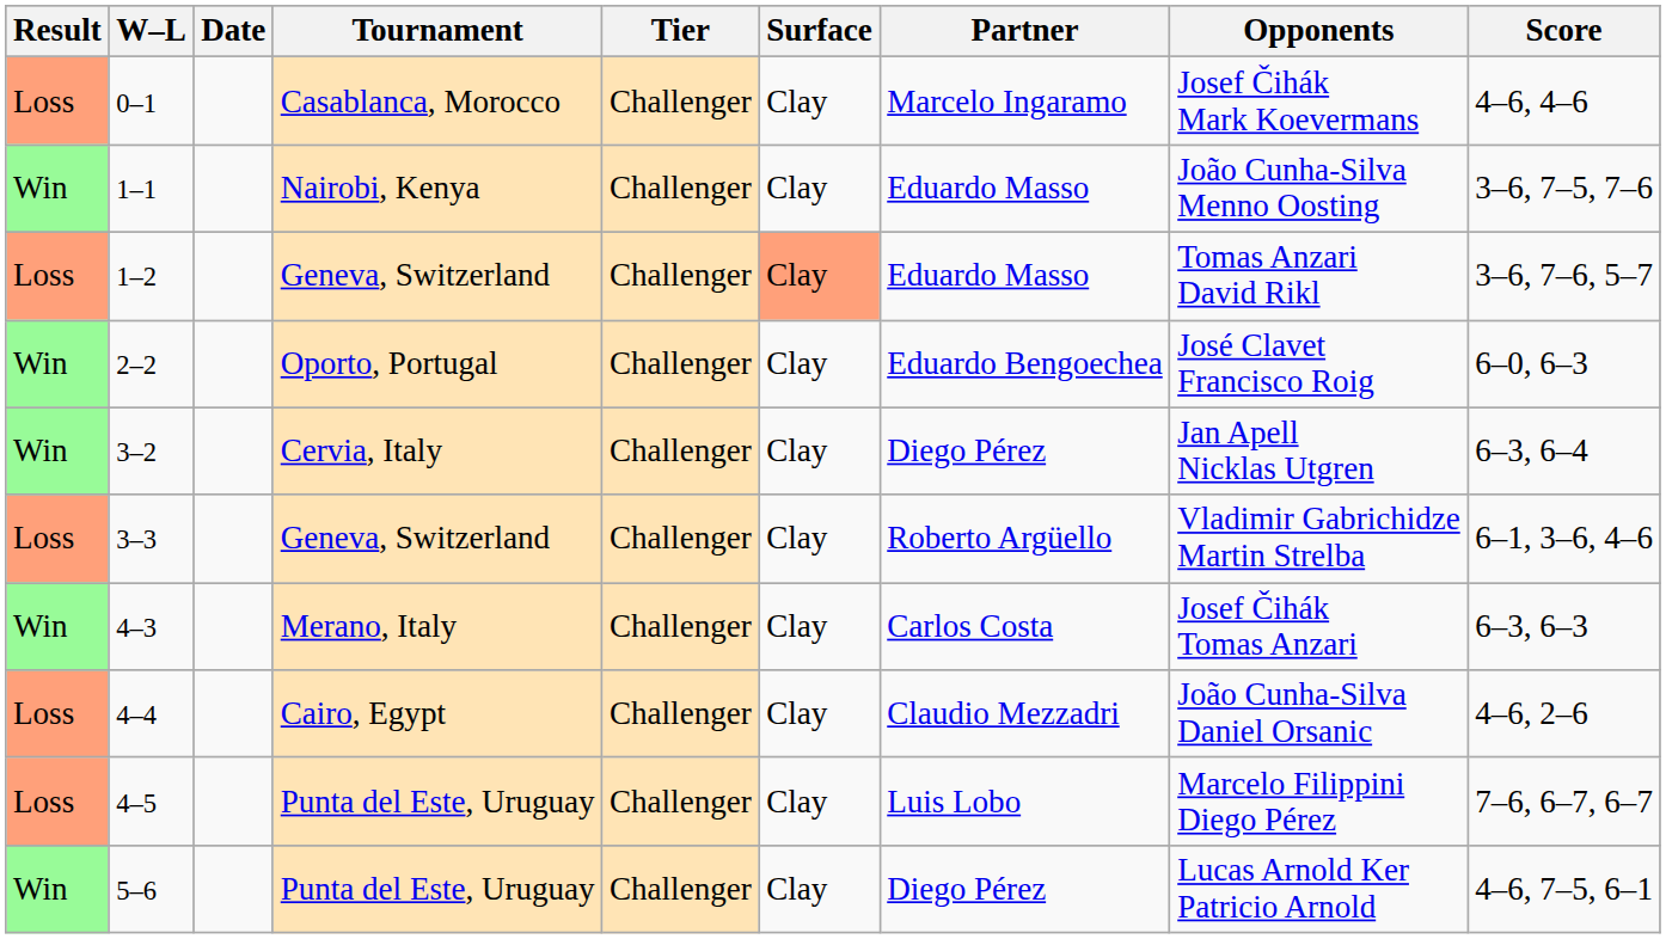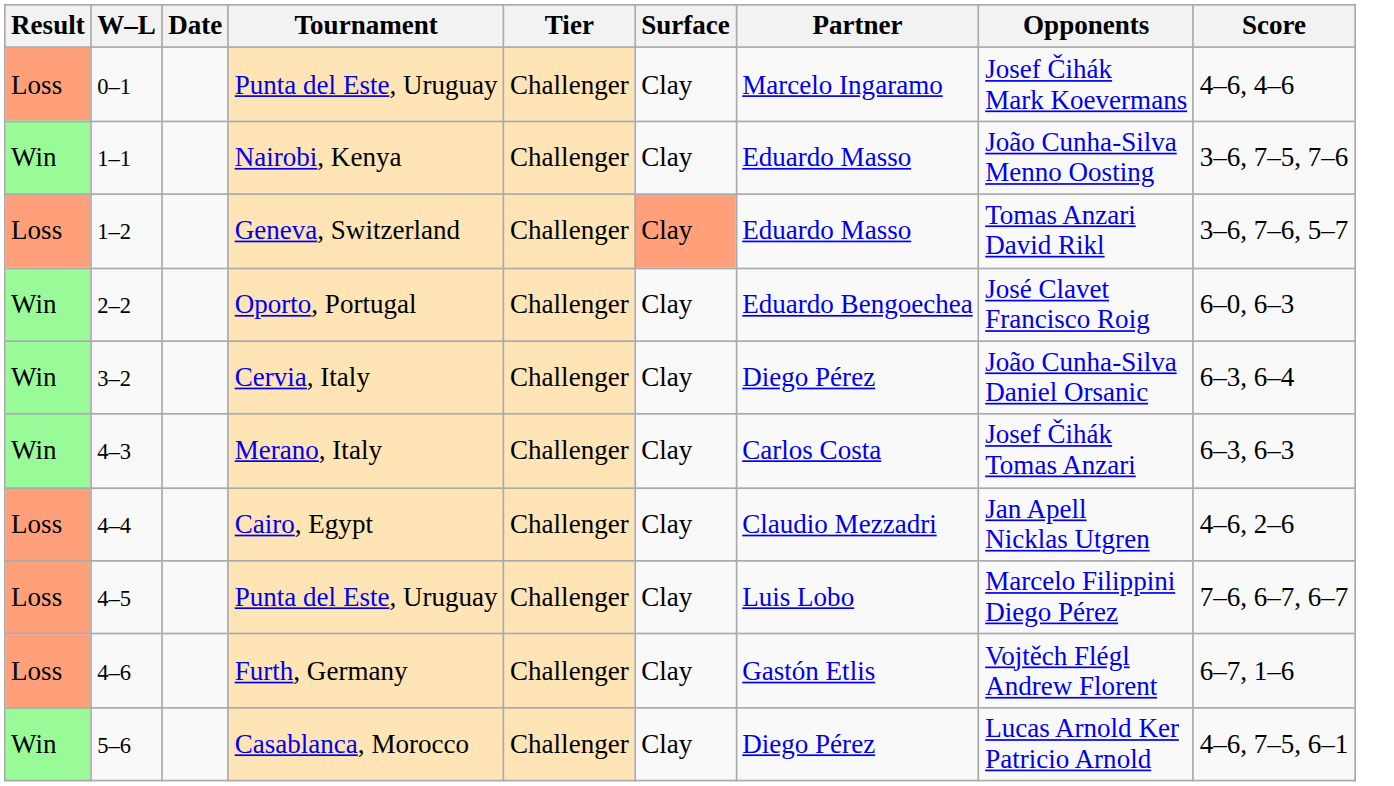 <table class="sortable wikitable">
 <tr>
 <th>Result</th>
 <th class="unsortable">W–L</th>
 <th>Date</th>
 <th>Tournament</th>
 <th>Tier</th>
 <th>Surface</th>
 <th>Partner</th>
 <th>Opponents</th>
 <th class="unsortable">Score</th>
 </tr>
 <tr>
 <td style="background:#ffa07a;">Loss</td>
 <td><small>0–1</small></td>
 <td></td>
-<td style="background:moccasin;"><a href='#'>Casablanca</a>, Morocco</td>
+<td style="background:moccasin;"><a href='#'>Punta del Este</a>, Uruguay</td>
 <td style="background:moccasin;">Challenger</td>
 <td>Clay</td>
 <td> <a href='#'>Marcelo Ingaramo</a></td>
 <td> <a href='#'>Josef Čihák</a> <br>  <a href='#'>Mark Koevermans</a></td>
 <td>4–6, 4–6</td>
 </tr>
 <tr>
 <td style="background:#98fb98;">Win</td>
 <td><small>1–1</small></td>
 <td></td>
 <td style="background:moccasin;"><a href='#'>Nairobi</a>, Kenya</td>
 <td style="background:moccasin;">Challenger</td>
 <td>Clay</td>
 <td> <a href='#'>Eduardo Masso</a></td>
 <td> <a href='#'>João Cunha-Silva</a> <br>  <a href='#'>Menno Oosting</a></td>
 <td>3–6, 7–5, 7–6</td>
 </tr>
 <tr>
 <td style="background:#ffa07a;">Loss</td>
 <td><small>1–2</small></td>
 <td></td>
 <td style="background:moccasin;"><a href='#'>Geneva</a>, Switzerland</td>
 <td style="background:moccasin;">Challenger</td>
 <td style="background: lightsalmon;">Clay</td>
 <td> <a href='#'>Eduardo Masso</a></td>
 <td> <a href='#'>Tomas Anzari</a> <br>  <a href='#'>David Rikl</a></td>
 <td>3–6, 7–6, 5–7</td>
 </tr>
 <tr>
 <td style="background:#98fb98;">Win</td>
 <td><small>2–2</small></td>
 <td></td>
 <td style="background:moccasin;"><a href='#'>Oporto</a>, Portugal</td>
 <td style="background:moccasin;">Challenger</td>
 <td>Clay</td>
 <td> <a href='#'>Eduardo Bengoechea</a></td>
 <td> <a href='#'>José Clavet</a> <br>  <a href='#'>Francisco Roig</a></td>
 <td>6–0, 6–3</td>
 </tr>
 <tr>
 <td style="background:#98fb98;">Win</td>
 <td><small>3–2</small></td>
 <td></td>
 <td style="background:moccasin;"><a href='#'>Cervia</a>, Italy</td>
 <td style="background:moccasin;">Challenger</td>
 <td>Clay</td>
 <td> <a href='#'>Diego Pérez</a></td>
-<td> <a href='#'>Jan Apell</a> <br>  <a href='#'>Nicklas Utgren</a></td>
+<td> <a href='#'>João Cunha-Silva</a> <br>  <a href='#'>Daniel Orsanic</a></td>
 <td>6–3, 6–4</td>
-</tr>
-<tr>
-<td style="background:#ffa07a;">Loss</td>
-<td><small>3–3</small></td>
-<td></td>
-<td style="background:moccasin;"><a href='#'>Geneva</a>, Switzerland</td>
-<td style="background:moccasin;">Challenger</td>
-<td>Clay</td>
-<td> <a href='#'>Roberto Argüello</a></td>
-<td> <a href='#'>Vladimir Gabrichidze</a> <br>  <a href='#'>Martin Strelba</a></td>
-<td>6–1, 3–6, 4–6</td>
 </tr>
 <tr>
 <td style="background:#98fb98;">Win</td>
 <td><small>4–3</small></td>
 <td></td>
 <td style="background:moccasin;"><a href='#'>Merano</a>, Italy</td>
 <td style="background:moccasin;">Challenger</td>
 <td>Clay</td>
 <td> <a href='#'>Carlos Costa</a></td>
 <td> <a href='#'>Josef Čihák</a> <br>  <a href='#'>Tomas Anzari</a></td>
 <td>6–3, 6–3</td>
 </tr>
 <tr>
 <td style="background:#ffa07a;">Loss</td>
 <td><small>4–4</small></td>
 <td></td>
 <td style="background:moccasin;"><a href='#'>Cairo</a>, Egypt</td>
 <td style="background:moccasin;">Challenger</td>
 <td>Clay</td>
 <td> <a href='#'>Claudio Mezzadri</a></td>
-<td> <a href='#'>João Cunha-Silva</a> <br>  <a href='#'>Daniel Orsanic</a></td>
+<td> <a href='#'>Jan Apell</a> <br>  <a href='#'>Nicklas Utgren</a></td>
 <td>4–6, 2–6</td>
 </tr>
 <tr>
 <td style="background:#ffa07a;">Loss</td>
 <td><small>4–5</small></td>
 <td></td>
 <td style="background:moccasin;"><a href='#'>Punta del Este</a>, Uruguay</td>
 <td style="background:moccasin;">Challenger</td>
 <td>Clay</td>
 <td> <a href='#'>Luis Lobo</a></td>
 <td> <a href='#'>Marcelo Filippini</a> <br>  <a href='#'>Diego Pérez</a></td>
 <td>7–6, 6–7, 6–7</td>
 </tr>
 <tr>
+<td style="background:#ffa07a;">Loss</td>
+<td><small>4–6</small></td>
+<td></td>
+<td style="background:moccasin;"><a href='#'>Furth</a>, Germany</td>
+<td style="background:moccasin;">Challenger</td>
+<td>Clay</td>
+<td> <a href='#'>Gastón Etlis</a></td>
+<td> <a href='#'>Vojtěch Flégl</a> <br>  <a href='#'>Andrew Florent</a></td>
+<td>6–7, 1–6</td>
+</tr>
+<tr>
 <td style="background:#98fb98;">Win</td>
 <td><small>5–6</small></td>
 <td></td>
-<td style="background:moccasin;"><a href='#'>Punta del Este</a>, Uruguay</td>
+<td style="background:moccasin;"><a href='#'>Casablanca</a>, Morocco</td>
 <td style="background:moccasin;">Challenger</td>
 <td>Clay</td>
 <td> <a href='#'>Diego Pérez</a></td>
 <td> <a href='#'>Lucas Arnold Ker</a> <br>  <a href='#'>Patricio Arnold</a></td>
 <td>4–6, 7–5, 6–1</td>
 </tr>
 </table>
